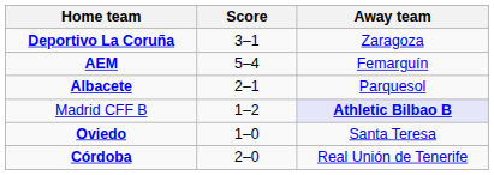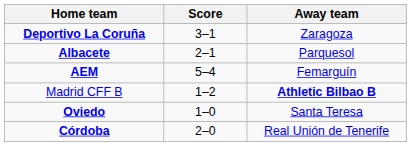 <table class="wikitable" style="text-align: center">
 <tr>
 <th width=200>Home team</th>
 <th width=100>Score</th>
 <th width=200>Away team</th>
 </tr>
 <tr>
 <td><strong><a href='#'>Deportivo La Coruña</a></strong></td>
 <td>3–1</td>
 <td><a href='#'>Zaragoza</a></td>
 </tr>
 <tr>
+<td><strong><a href='#'>Albacete</a></strong></td>
+<td>2–1</td>
+<td><a href='#'>Parquesol</a></td>
+</tr>
+<tr>
 <td><strong><a href='#'>AEM</a></strong></td>
 <td>5–4</td>
 <td><a href='#'>Femarguín</a></td>
 </tr>
 <tr>
-<td><strong><a href='#'>Albacete</a></strong></td>
-<td>2–1</td>
-<td><a href='#'>Parquesol</a></td>
-</tr>
-<tr>
 <td><a href='#'>Madrid CFF B</a></td>
 <td>1–2</td>
-<td style="background: lavender;"><strong><a href='#'>Athletic Bilbao B</a></strong></td>
+<td><strong><a href='#'>Athletic Bilbao B</a></strong></td>
 </tr>
 <tr>
 <td><strong><a href='#'>Oviedo</a></strong></td>
 <td>1–0</td>
 <td><a href='#'>Santa Teresa</a></td>
 </tr>
 <tr>
 <td><strong><a href='#'>Córdoba</a></strong></td>
 <td>2–0</td>
 <td><a href='#'>Real Unión de Tenerife</a></td>
 </tr>
 </table>
